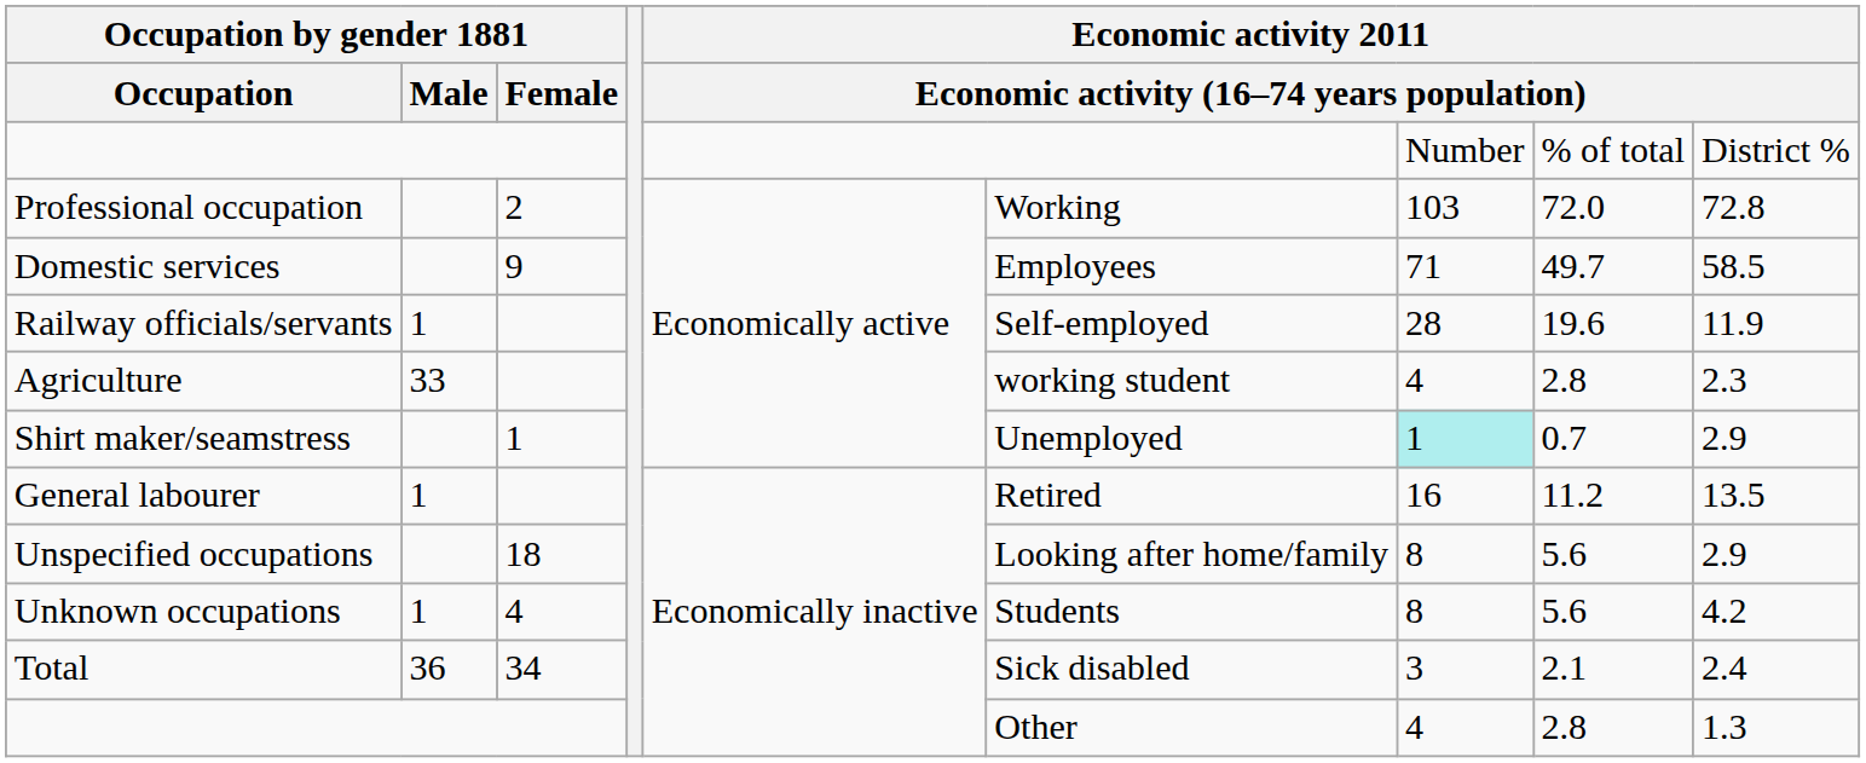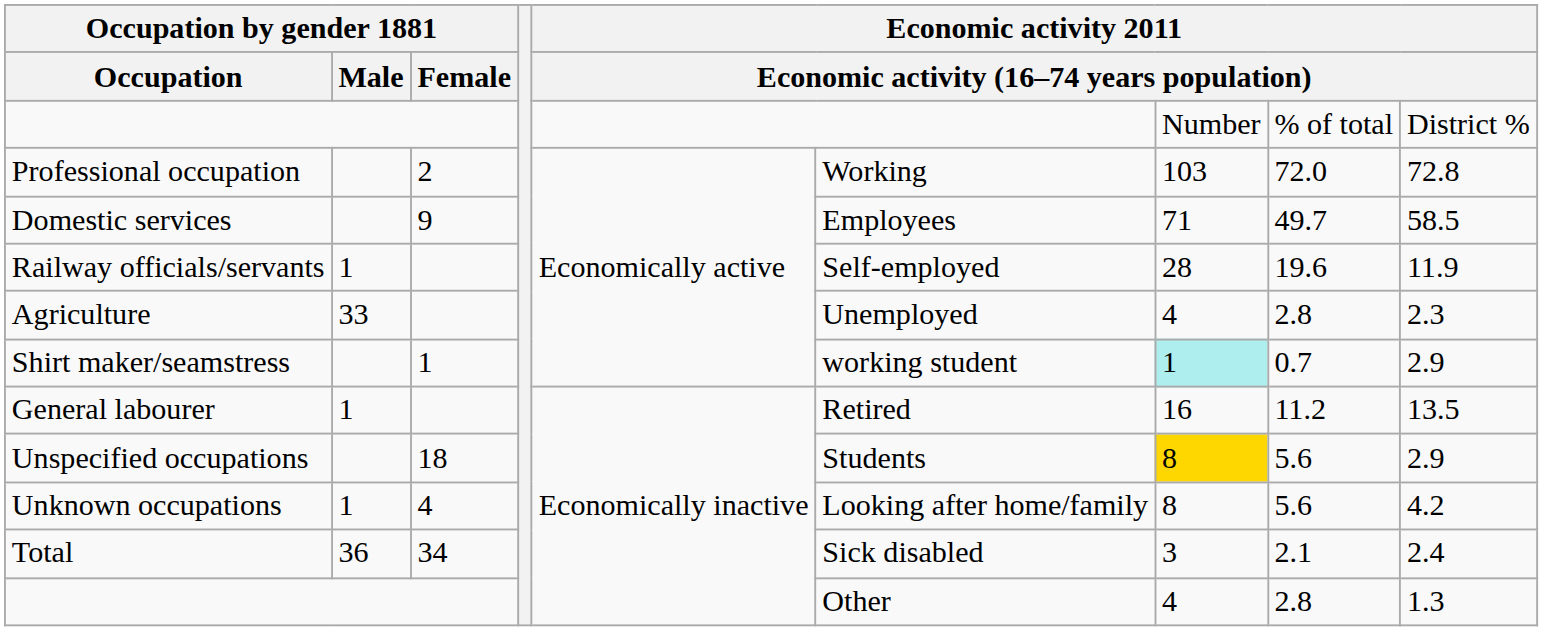 <table class="wikitable">
 <tr>
 <th colspan="3">Occupation by gender 1881</th>
 <th rowspan="13"></th>
 <th colspan="5">Economic activity 2011</th>
 </tr>
 <tr>
 <th>Occupation</th>
 <th>Male</th>
 <th>Female</th>
 <th colspan="5">Economic activity (16–74 years population)</th>
 </tr>
 <tr>
 <td colspan="3"></td>
 <td colspan="2"></td>
 <td>Number</td>
 <td>% of total</td>
 <td>District %</td>
 </tr>
 <tr>
 <td>Professional occupation</td>
 <td></td>
 <td>2</td>
 <td rowspan="5">Economically active</td>
 <td>Working</td>
 <td>103</td>
 <td>72.0</td>
 <td>72.8</td>
 </tr>
 <tr>
 <td>Domestic services</td>
 <td></td>
 <td>9</td>
 <td>Employees</td>
 <td>71</td>
 <td>49.7</td>
 <td>58.5</td>
 </tr>
 <tr>
 <td>Railway officials/servants</td>
 <td>1</td>
 <td></td>
 <td>Self-employed</td>
 <td>28</td>
 <td>19.6</td>
 <td>11.9</td>
 </tr>
 <tr>
 <td>Agriculture</td>
 <td>33</td>
 <td></td>
-<td>working student</td>
+<td>Unemployed</td>
 <td>4</td>
 <td>2.8</td>
 <td>2.3</td>
 </tr>
 <tr>
 <td>Shirt maker/seamstress</td>
 <td></td>
 <td>1</td>
-<td>Unemployed</td>
+<td>working student</td>
 <td style="background: paleturquoise;">1</td>
 <td>0.7</td>
 <td>2.9</td>
 </tr>
 <tr>
 <td>General labourer</td>
 <td>1</td>
 <td></td>
 <td rowspan="5">Economically inactive</td>
 <td>Retired</td>
 <td>16</td>
 <td>11.2</td>
 <td>13.5</td>
 </tr>
 <tr>
 <td>Unspecified occupations</td>
 <td></td>
 <td>18</td>
-<td>Looking after home/family</td>
-<td>8</td>
+<td>Students</td>
+<td style="background: gold;">8</td>
 <td>5.6</td>
 <td>2.9</td>
 </tr>
 <tr>
 <td>Unknown occupations</td>
 <td>1</td>
 <td>4</td>
-<td>Students</td>
+<td>Looking after home/family</td>
 <td>8</td>
 <td>5.6</td>
 <td>4.2</td>
 </tr>
 <tr>
 <td>Total</td>
 <td>36</td>
 <td>34</td>
 <td>Sick disabled</td>
 <td>3</td>
 <td>2.1</td>
 <td>2.4</td>
 </tr>
 <tr>
 <td colspan="3"></td>
 <td>Other</td>
 <td>4</td>
 <td>2.8</td>
 <td>1.3</td>
 </tr>
 </table>
